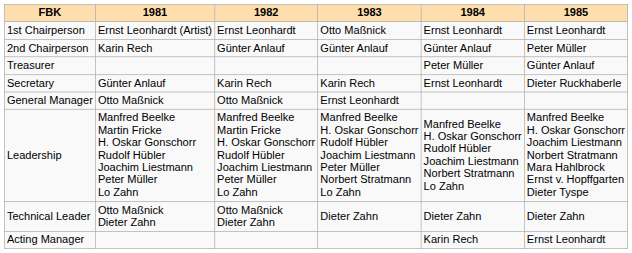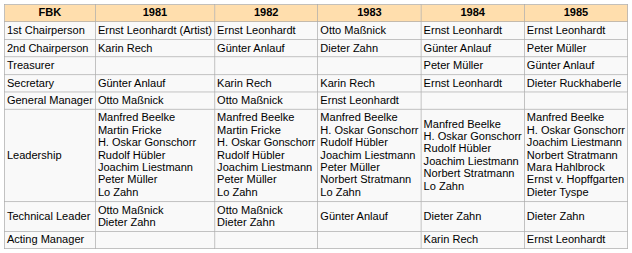 <table class="wikitable sortable mw-datatable" style="text-align:left;">
 <tr>
 <th style="background-color: #ffdead;">FBK</th>
 <th style="background-color: #ffdead;">1981</th>
 <th style="background-color: #ffdead;">1982</th>
 <th style="background-color: #ffdead;">1983</th>
 <th style="background-color: #ffdead;">1984</th>
 <th style="background-color: #ffdead;">1985</th>
 </tr>
 <tr>
 <td>1st Chairperson</td>
 <td>Ernst Leonhardt (Artist)</td>
 <td>Ernst Leonhardt</td>
 <td>Otto Maßnick</td>
 <td>Ernst Leonhardt</td>
 <td>Ernst Leonhardt</td>
 </tr>
 <tr>
 <td>2nd Chairperson</td>
 <td>Karin Rech</td>
 <td>Günter Anlauf</td>
-<td>Günter Anlauf</td>
+<td>Dieter Zahn</td>
 <td>Günter Anlauf</td>
 <td>Peter Müller</td>
 </tr>
 <tr>
 <td>Treasurer</td>
 <td></td>
 <td></td>
 <td></td>
 <td>Peter Müller</td>
 <td>Günter Anlauf</td>
 </tr>
 <tr>
 <td>Secretary</td>
 <td>Günter Anlauf</td>
 <td>Karin Rech</td>
 <td>Karin Rech</td>
 <td>Ernst Leonhardt</td>
 <td>Dieter Ruckhaberle</td>
 </tr>
 <tr>
 <td>General Manager</td>
 <td>Otto Maßnick</td>
 <td>Otto Maßnick</td>
 <td>Ernst Leonhardt</td>
 <td></td>
 <td></td>
 </tr>
 <tr>
 <td>Leadership</td>
 <td>Manfred Beelke<br>Martin Fricke<br>H. Oskar Gonschorr<br>Rudolf Hübler<br>Joachim Liestmann<br>Peter Müller<br>Lo Zahn</td>
 <td>Manfred Beelke<br>Martin Fricke<br>H. Oskar Gonschorr<br>Rudolf Hübler<br>Joachim Liestmann<br>Peter Müller<br>Lo Zahn</td>
 <td>Manfred Beelke<br>H. Oskar Gonschorr<br>Rudolf Hübler<br>Joachim Liestmann<br>Peter Müller<br>Norbert Stratmann<br>Lo Zahn</td>
 <td>Manfred Beelke<br>H. Oskar Gonschorr<br>Rudolf Hübler<br>Joachim Liestmann<br>Norbert Stratmann<br>Lo Zahn</td>
 <td>Manfred Beelke<br>H. Oskar Gonschorr<br>Joachim Liestmann<br>Norbert Stratmann<br>Mara Hahlbrock<br>Ernst v. Hopffgarten<br>Dieter Tyspe</td>
 </tr>
 <tr>
 <td>Technical Leader</td>
 <td>Otto Maßnick<br>Dieter Zahn</td>
 <td>Otto Maßnick<br>Dieter Zahn</td>
-<td>Dieter Zahn</td>
+<td>Günter Anlauf</td>
 <td>Dieter Zahn</td>
 <td>Dieter Zahn</td>
 </tr>
 <tr>
 <td>Acting Manager</td>
 <td></td>
 <td></td>
 <td></td>
 <td>Karin Rech</td>
 <td>Ernst Leonhardt</td>
 </tr>
 </table>
